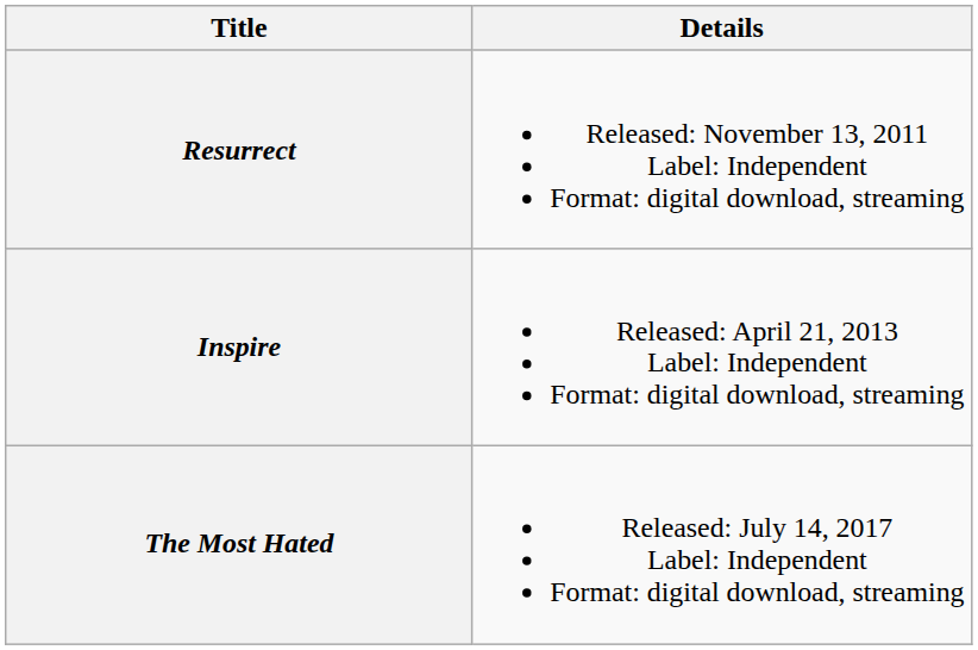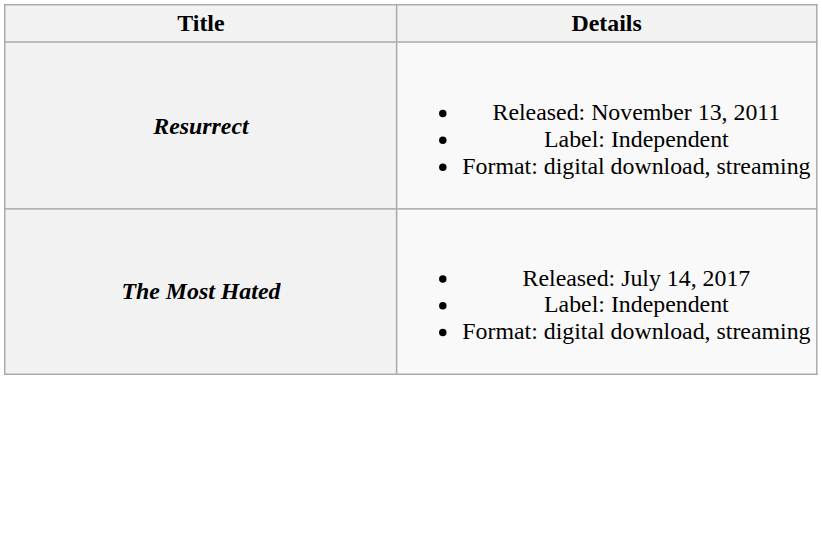 <table class="wikitable plainrowheaders" style="text-align:center;">
 <tr>
 <th scope="col" style="width:16em;">Title</th>
 <th scope="col">Details</th>
 </tr>
 <tr>
 <th scope="row"><em>Resurrect</em></th>
 <td><br><ul><li>Released: November 13, 2011</li><li>Label: Independent</li><li>Format: digital download, streaming</li></ul></td>
 </tr>
 <tr>
-<th scope="row"><em>Inspire</em></th>
-<td><br><ul><li>Released: April 21, 2013</li><li>Label: Independent</li><li>Format: digital download, streaming</li></ul></td>
-</tr>
-<tr>
 <th scope="row"><em>The Most Hated</em></th>
 <td><br><ul><li>Released: July 14, 2017</li><li>Label: Independent</li><li>Format: digital download, streaming</li></ul></td>
 </tr>
 </table>
